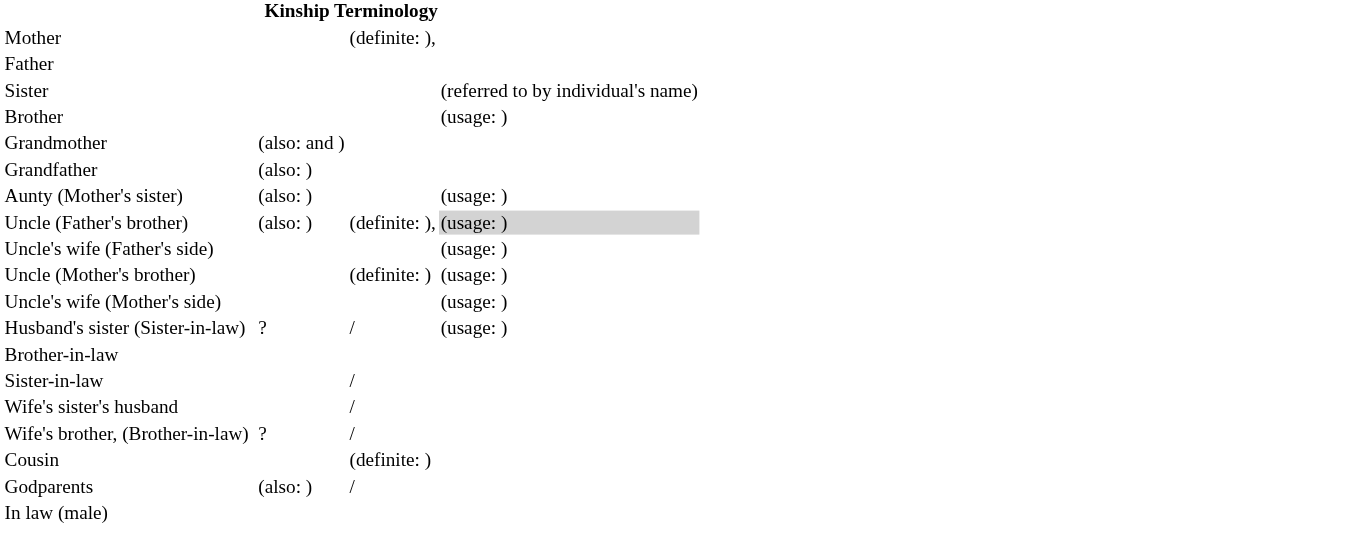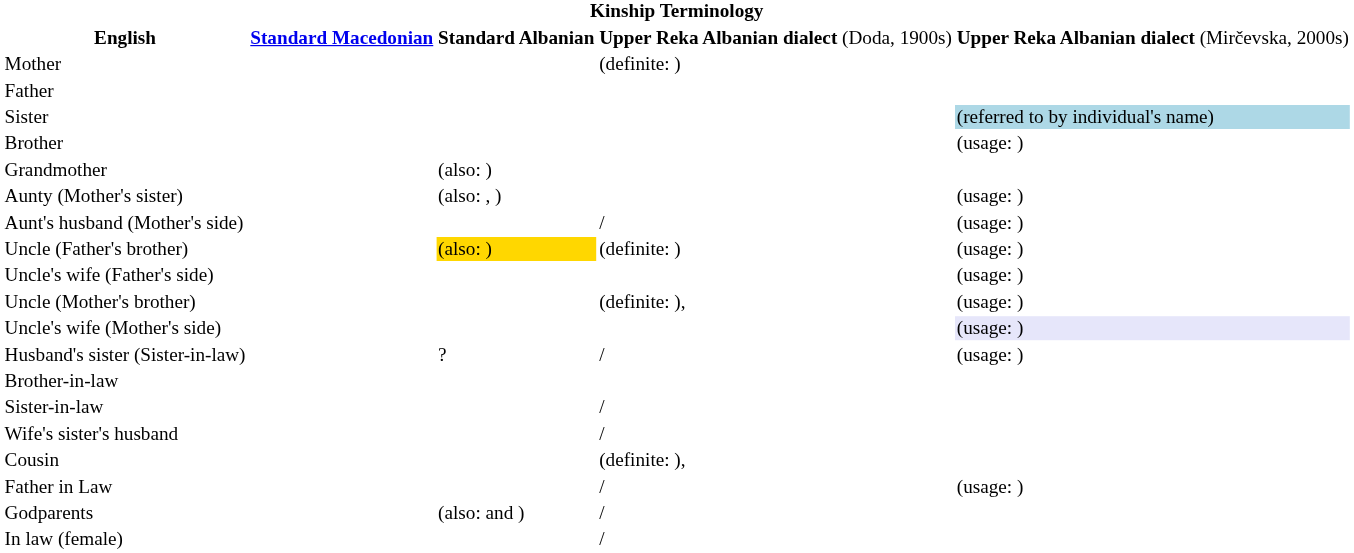 <table class=>
 <tr>
 <th colspan=5>Kinship Terminology</th>
+</tr>
+<tr>
+<td align=center><strong>English</strong></td>
+<td align=center><strong><a href='#'>Standard Macedonian</a></strong></td>
+<td align=center><strong>Standard Albanian</strong></td>
+<td align=center><strong>Upper Reka Albanian dialect</strong> (Doda, 1900s)</td>
+<td align=center><strong>Upper Reka Albanian dialect</strong> (Mirčevska, 2000s)</td>
 </tr>
 <tr valign="top" >
 <td>Mother</td>
 <td></td>
 <td></td>
-<td> (definite: ), </td>
+<td> (definite: )</td>
 <td></td>
 </tr>
 <tr>
 <td>Father</td>
 <td></td>
 <td></td>
 <td></td>
 <td></td>
 </tr>
 <tr>
 <td>Sister</td>
 <td></td>
 <td></td>
 <td></td>
-<td>(referred to by individual's name)</td>
+<td style="background: lightblue;">(referred to by individual's name)</td>
 </tr>
 <tr>
 <td>Brother</td>
 <td></td>
 <td></td>
 <td></td>
 <td> (usage: )</td>
 </tr>
 <tr>
 <td>Grandmother</td>
 <td></td>
-<td> (also:  and )</td>
-<td></td>
-<td></td>
-</tr>
-<tr>
-<td>Grandfather</td>
-<td></td>
 <td> (also: )</td>
 <td></td>
 <td></td>
 </tr>
 <tr>
 <td>Aunty (Mother's sister)</td>
 <td></td>
-<td> (also: )</td>
+<td> (also: , )</td>
 <td></td>
+<td> (usage: )</td>
+</tr>
+<tr>
+<td>Aunt's husband (Mother's side)</td>
+<td></td>
+<td></td>
+<td>/</td>
 <td> (usage: )</td>
 </tr>
 <tr>
 <td>Uncle (Father's brother)</td>
 <td></td>
-<td> (also: )</td>
-<td> (definite: ), </td>
-<td style="background: lightgrey;"> (usage: )</td>
+<td style="background: gold;"> (also: )</td>
+<td> (definite: )</td>
+<td> (usage: )</td>
 </tr>
 <tr>
 <td>Uncle's wife (Father's side)</td>
 <td></td>
 <td></td>
 <td></td>
 <td> (usage: )</td>
 </tr>
 <tr>
 <td>Uncle (Mother's brother)</td>
 <td></td>
 <td></td>
-<td> (definite: )</td>
+<td> (definite: ), </td>
 <td> (usage: )</td>
 </tr>
 <tr>
 <td>Uncle's wife (Mother's side)</td>
 <td></td>
 <td></td>
 <td></td>
-<td> (usage: )</td>
+<td style="background: lavender;"> (usage: )</td>
 </tr>
 <tr>
 <td>Husband's sister (Sister-in-law)</td>
 <td></td>
 <td>?</td>
 <td>/</td>
 <td> (usage: )</td>
 </tr>
 <tr>
 <td>Brother-in-law</td>
 <td></td>
 <td></td>
 <td></td>
 <td></td>
 </tr>
 <tr>
 <td>Sister-in-law</td>
 <td></td>
 <td></td>
 <td>/</td>
 <td></td>
 </tr>
 <tr>
 <td>Wife's sister's husband</td>
 <td></td>
 <td></td>
 <td>/</td>
 <td></td>
 </tr>
 <tr>
-<td>Wife's brother, (Brother-in-law)</td>
+<td>Cousin</td>
 <td></td>
-<td>?</td>
+<td></td>
+<td> (definite: ), </td>
+<td></td>
+</tr>
+<tr>
+<td>Father in Law</td>
+<td></td>
+<td></td>
+<td>/</td>
+<td> (usage: )</td>
+</tr>
+<tr>
+<td>Godparents</td>
+<td></td>
+<td> (also:  and )</td>
 <td>/</td>
 <td></td>
 </tr>
 <tr>
-<td>Cousin</td>
+<td>In law (female)</td>
 <td></td>
 <td></td>
-<td> (definite: )</td>
-<td></td>
-</tr>
-<tr>
-<td>Godparents</td>
-<td></td>
-<td> (also: )</td>
 <td>/</td>
 <td></td>
 </tr>
-<tr>
-<td>In law (male)</td>
-<td></td>
-<td></td>
-<td></td>
-<td></td>
-</tr>
 </table>
